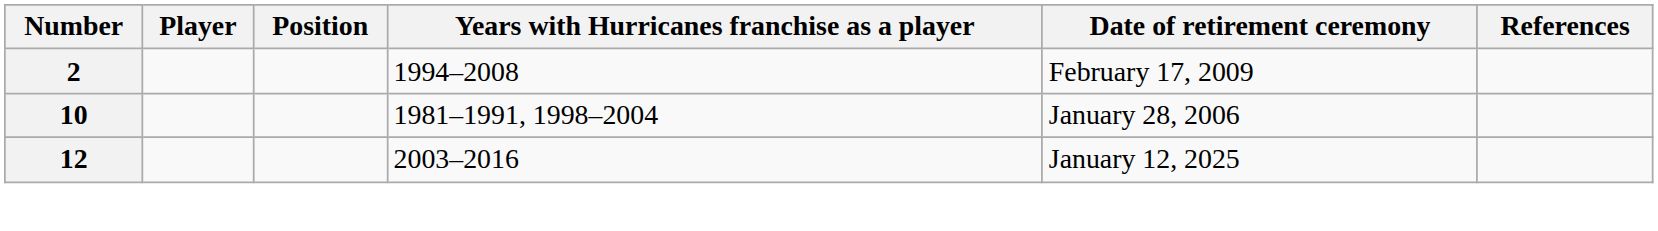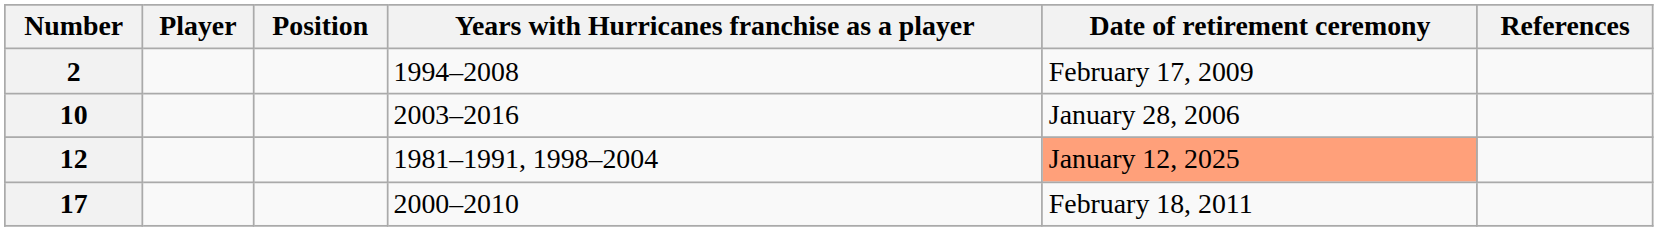 <table class="wikitable sortable" width="75%">
 <tr>
 <th scope="col">Number</th>
 <th scope="col">Player</th>
 <th scope="col">Position</th>
 <th scope="col">Years with Hurricanes franchise as a player</th>
 <th scope="col">Date of retirement ceremony</th>
 <th scope="col" class="unsortable">References</th>
 </tr>
 <tr>
 <th scope="row">2</th>
 <td></td>
 <td></td>
 <td>1994–2008</td>
 <td>February 17, 2009</td>
 <td></td>
 </tr>
 <tr>
 <th scope="row">10</th>
 <td></td>
 <td></td>
-<td>1981–1991, 1998–2004</td>
+<td>2003–2016</td>
 <td>January 28, 2006</td>
 <td></td>
 </tr>
 <tr>
 <th scope="row">12</th>
 <td></td>
 <td></td>
-<td>2003–2016</td>
-<td>January 12, 2025</td>
+<td>1981–1991, 1998–2004</td>
+<td style="background: lightsalmon;">January 12, 2025</td>
+<td></td>
+</tr>
+<tr>
+<th scope="row">17</th>
+<td></td>
+<td></td>
+<td>2000–2010</td>
+<td>February 18, 2011</td>
 <td></td>
 </tr>
 </table>
